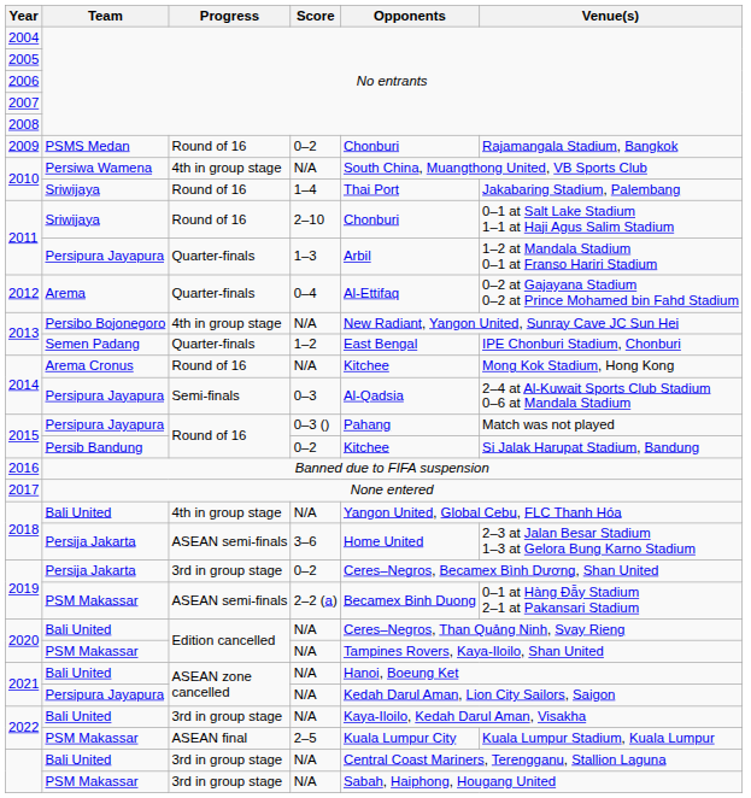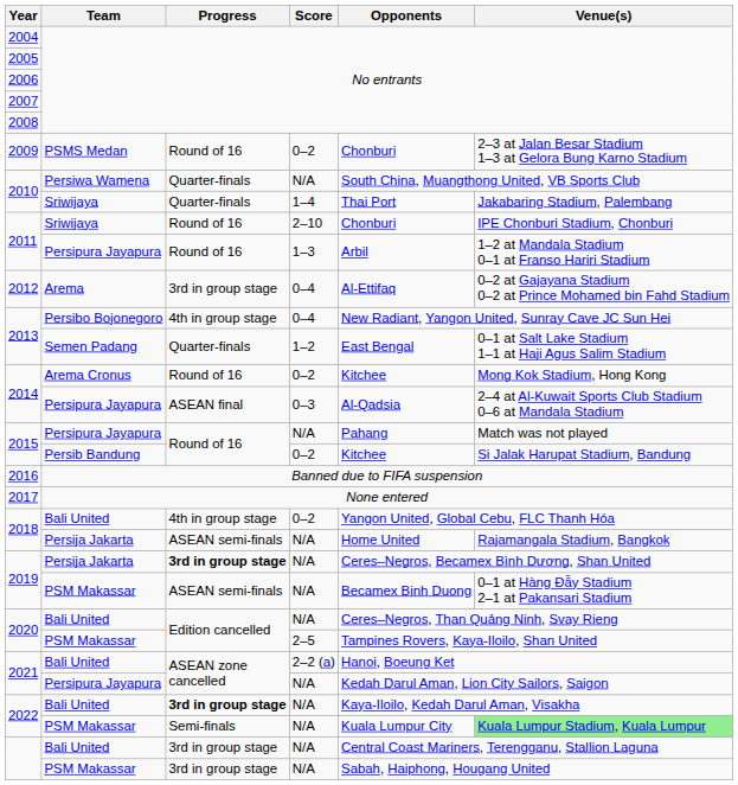 <table class="wikitable">
 <tr>
 <th>Year</th>
 <th>Team</th>
 <th>Progress</th>
 <th>Score</th>
 <th>Opponents</th>
 <th>Venue(s)</th>
 </tr>
 <tr>
 <td><a href='#'>2004</a></td>
 <td colspan=5 rowspan=5 align=center><em>No entrants</em></td>
 </tr>
 <tr>
 <td><a href='#'>2005</a></td>
 </tr>
 <tr>
 <td><a href='#'>2006</a></td>
 </tr>
 <tr>
 <td><a href='#'>2007</a></td>
 </tr>
 <tr>
 <td><a href='#'>2008</a></td>
 </tr>
 <tr>
 <td><a href='#'>2009</a></td>
 <td><a href='#'>PSMS Medan</a></td>
 <td>Round of 16</td>
 <td>0–2</td>
 <td> <a href='#'>Chonburi</a></td>
-<td><a href='#'>Rajamangala Stadium</a>, <a href='#'>Bangkok</a></td>
+<td>2–3 at <a href='#'>Jalan Besar Stadium</a><br>1–3 at <a href='#'>Gelora Bung Karno Stadium</a></td>
 </tr>
 <tr>
 <td rowspan=2><a href='#'>2010</a></td>
 <td><a href='#'>Persiwa Wamena</a></td>
-<td>4th in group stage</td>
+<td>Quarter-finals</td>
 <td>N/A</td>
 <td colspan="2"> <a href='#'>South China</a>,  <a href='#'>Muangthong United</a>,  <a href='#'>VB Sports Club</a></td>
 </tr>
 <tr>
 <td><a href='#'>Sriwijaya</a></td>
-<td>Round of 16</td>
+<td>Quarter-finals</td>
 <td>1–4</td>
 <td> <a href='#'>Thai Port</a></td>
 <td><a href='#'>Jakabaring Stadium</a>, <a href='#'>Palembang</a></td>
 </tr>
 <tr>
 <td rowspan=2><a href='#'>2011</a></td>
 <td><a href='#'>Sriwijaya</a></td>
 <td>Round of 16</td>
 <td>2–10</td>
 <td> <a href='#'>Chonburi</a></td>
-<td>0–1 at <a href='#'>Salt Lake Stadium</a><br>1–1 at <a href='#'>Haji Agus Salim Stadium</a></td>
+<td><a href='#'>IPE Chonburi Stadium</a>, <a href='#'>Chonburi</a></td>
 </tr>
 <tr>
 <td><a href='#'>Persipura Jayapura</a></td>
-<td>Quarter-finals</td>
+<td>Round of 16</td>
 <td>1–3</td>
 <td> <a href='#'>Arbil</a></td>
 <td>1–2 at <a href='#'>Mandala Stadium</a><br>0–1 at <a href='#'>Franso Hariri Stadium</a></td>
 </tr>
 <tr>
 <td><a href='#'>2012</a></td>
 <td><a href='#'>Arema</a></td>
-<td>Quarter-finals</td>
+<td>3rd in group stage</td>
 <td>0–4</td>
 <td> <a href='#'>Al-Ettifaq</a></td>
 <td>0–2 at <a href='#'>Gajayana Stadium</a><br>0–2 at <a href='#'>Prince Mohamed bin Fahd Stadium</a></td>
 </tr>
 <tr>
 <td rowspan=2><a href='#'>2013</a></td>
 <td><a href='#'>Persibo Bojonegoro</a></td>
 <td>4th in group stage</td>
-<td>N/A</td>
+<td>0–4</td>
 <td colspan="2"> <a href='#'>New Radiant</a>,  <a href='#'>Yangon United</a>,  <a href='#'>Sunray Cave JC Sun Hei</a></td>
 </tr>
 <tr>
 <td><a href='#'>Semen Padang</a></td>
 <td>Quarter-finals</td>
 <td>1–2</td>
 <td> <a href='#'>East Bengal</a></td>
-<td><a href='#'>IPE Chonburi Stadium</a>, <a href='#'>Chonburi</a></td>
+<td>0–1 at <a href='#'>Salt Lake Stadium</a><br>1–1 at <a href='#'>Haji Agus Salim Stadium</a></td>
 </tr>
 <tr>
 <td rowspan=2><a href='#'>2014</a></td>
 <td><a href='#'>Arema Cronus</a></td>
 <td>Round of 16</td>
-<td>N/A</td>
+<td>0–2</td>
 <td> <a href='#'>Kitchee</a></td>
 <td><a href='#'>Mong Kok Stadium</a>, Hong Kong</td>
 </tr>
 <tr>
 <td><a href='#'>Persipura Jayapura</a></td>
-<td>Semi-finals</td>
+<td>ASEAN final</td>
 <td>0–3</td>
 <td> <a href='#'>Al-Qadsia</a></td>
 <td>2–4 at <a href='#'>Al-Kuwait Sports Club Stadium</a><br>0–6 at <a href='#'>Mandala Stadium</a></td>
 </tr>
 <tr>
 <td rowspan=2><a href='#'>2015</a></td>
 <td><a href='#'>Persipura Jayapura</a></td>
 <td rowspan=2>Round of 16</td>
-<td>0–3 ()</td>
+<td>N/A</td>
 <td> <a href='#'>Pahang</a></td>
 <td>Match was not played</td>
 </tr>
 <tr>
 <td><a href='#'>Persib Bandung</a></td>
 <td>0–2</td>
 <td> <a href='#'>Kitchee</a></td>
 <td><a href='#'>Si Jalak Harupat Stadium</a>, <a href='#'>Bandung</a></td>
 </tr>
 <tr>
 <td><a href='#'>2016</a></td>
 <td colspan=5 align=center><em>Banned due to FIFA suspension</em></td>
 </tr>
 <tr>
 <td><a href='#'>2017</a></td>
 <td colspan=5 align=center><em>None entered</em></td>
 </tr>
 <tr>
 <td rowspan=2><a href='#'>2018</a></td>
 <td><a href='#'>Bali United</a></td>
 <td>4th in group stage</td>
-<td>N/A</td>
+<td>0–2</td>
 <td colspan="2"> <a href='#'>Yangon United</a>,  <a href='#'>Global Cebu</a>,  <a href='#'>FLC Thanh Hóa</a></td>
 </tr>
 <tr>
 <td><a href='#'>Persija Jakarta</a></td>
 <td>ASEAN semi-finals</td>
-<td>3–6</td>
+<td>N/A</td>
 <td> <a href='#'>Home United</a></td>
-<td>2–3 at <a href='#'>Jalan Besar Stadium</a><br>1–3 at <a href='#'>Gelora Bung Karno Stadium</a></td>
+<td><a href='#'>Rajamangala Stadium</a>, <a href='#'>Bangkok</a></td>
 </tr>
 <tr>
 <td rowspan=2><a href='#'>2019</a></td>
 <td><a href='#'>Persija Jakarta</a></td>
-<td>3rd in group stage</td>
-<td>0–2</td>
+<td><strong>3rd in group stage</strong></td>
+<td>N/A</td>
 <td colspan="2"> <a href='#'>Ceres–Negros</a>,  <a href='#'>Becamex Bình Dương</a>,  <a href='#'>Shan United</a></td>
 </tr>
 <tr>
 <td><a href='#'>PSM Makassar</a></td>
 <td>ASEAN semi-finals</td>
-<td>2–2  (<a href='#'>a</a>)</td>
+<td>N/A</td>
 <td> <a href='#'>Becamex Binh Duong</a></td>
 <td>0–1 at <a href='#'>Hàng Đẫy Stadium</a><br>2–1 at <a href='#'>Pakansari Stadium</a></td>
 </tr>
 <tr>
 <td rowspan=2><a href='#'>2020</a></td>
 <td><a href='#'>Bali United</a></td>
 <td rowspan=2>Edition cancelled</td>
 <td>N/A</td>
 <td colspan="2"> <a href='#'>Ceres–Negros</a>,  <a href='#'>Than Quảng Ninh</a>,  <a href='#'>Svay Rieng</a></td>
 </tr>
 <tr>
 <td><a href='#'>PSM Makassar</a></td>
-<td>N/A</td>
+<td>2–5</td>
 <td colspan="2"> <a href='#'>Tampines Rovers</a>,  <a href='#'>Kaya-Iloilo</a>,  <a href='#'>Shan United</a></td>
 </tr>
 <tr>
 <td rowspan=2><a href='#'>2021</a></td>
 <td><a href='#'>Bali United</a></td>
 <td rowspan=2>ASEAN zone<br>cancelled</td>
-<td>N/A</td>
+<td>2–2  (<a href='#'>a</a>)</td>
 <td colspan="2"> <a href='#'>Hanoi</a>,  <a href='#'>Boeung Ket</a></td>
 </tr>
 <tr>
 <td><a href='#'>Persipura Jayapura</a></td>
 <td>N/A</td>
 <td colspan="2"> <a href='#'>Kedah Darul Aman</a>,  <a href='#'>Lion City Sailors</a>,  <a href='#'>Saigon</a></td>
 </tr>
 <tr>
 <td rowspan=2><a href='#'>2022</a></td>
 <td><a href='#'>Bali United</a></td>
-<td>3rd in group stage</td>
+<td><strong>3rd in group stage</strong></td>
 <td>N/A</td>
 <td colspan="2"> <a href='#'>Kaya-Iloilo</a>,  <a href='#'>Kedah Darul Aman</a>,  <a href='#'>Visakha</a></td>
 </tr>
 <tr>
 <td><a href='#'>PSM Makassar</a></td>
-<td>ASEAN final</td>
-<td>2–5</td>
+<td>Semi-finals</td>
+<td>N/A</td>
 <td> <a href='#'>Kuala Lumpur City</a></td>
-<td><a href='#'>Kuala Lumpur Stadium</a>, <a href='#'>Kuala Lumpur</a></td>
+<td style="background: lightgreen;"><a href='#'>Kuala Lumpur Stadium</a>, <a href='#'>Kuala Lumpur</a></td>
 </tr>
 <tr>
 <td rowspan=2></td>
 <td><a href='#'>Bali United</a></td>
 <td>3rd in group stage</td>
 <td>N/A</td>
 <td colspan="2"> <a href='#'>Central Coast Mariners</a>,  <a href='#'>Terengganu</a>,  <a href='#'>Stallion Laguna</a></td>
 </tr>
 <tr>
 <td><a href='#'>PSM Makassar</a></td>
 <td>3rd in group stage</td>
 <td>N/A</td>
 <td colspan="2"> <a href='#'>Sabah</a>,  <a href='#'>Haiphong</a>,  <a href='#'>Hougang United</a></td>
 </tr>
 </table>
